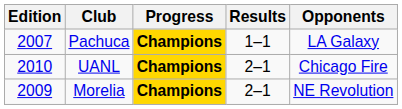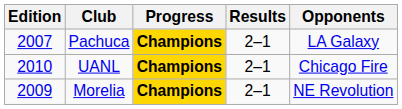 <table class="wikitable" style="text-align: center;">
 <tr>
 <th>Edition</th>
 <th>Club</th>
 <th>Progress</th>
 <th>Results</th>
 <th>Opponents</th>
 </tr>
 <tr>
 <td><a href='#'>2007</a></td>
 <td><a href='#'>Pachuca</a></td>
 <td bgcolor="gold"><strong>Champions</strong></td>
-<td>1–1<br><small></small></td>
+<td>2–1</td>
 <td> <a href='#'>LA Galaxy</a></td>
 </tr>
 <tr>
 <td><a href='#'>2010</a></td>
 <td><a href='#'>UANL</a></td>
 <td bgcolor="gold"><strong>Champions</strong></td>
 <td>2–1</td>
 <td> <a href='#'>Chicago Fire</a></td>
 </tr>
 <tr>
 <td><a href='#'>2009</a></td>
 <td><a href='#'>Morelia</a></td>
 <td bgcolor="gold"><strong>Champions</strong></td>
 <td>2–1</td>
 <td> <a href='#'>NE Revolution</a></td>
 </tr>
 </table>
